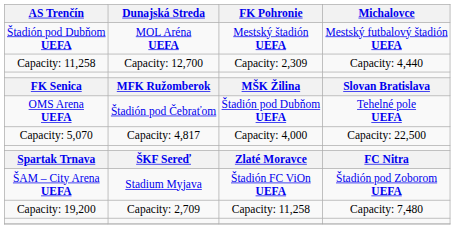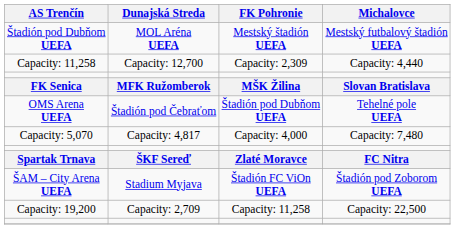 <table class="wikitable" style="text-align:center">
 <tr>
 <th><a href='#'>AS Trenčín</a></th>
 <th><a href='#'>Dunajská Streda</a></th>
 <th><a href='#'>FK Pohronie</a></th>
 <th><a href='#'>Michalovce</a></th>
 </tr>
 <tr>
 <td><a href='#'>Štadión pod Dubňom</a><br><strong><a href='#'>UEFA</a></strong> </td>
 <td><a href='#'>MOL Aréna</a> <br><strong><a href='#'>UEFA</a></strong> </td>
 <td><a href='#'>Mestský štadión</a> <br><strong><a href='#'>UEFA</a></strong> </td>
 <td><a href='#'>Mestský futbalový štadión</a> <br><strong><a href='#'>UEFA</a></strong> </td>
 </tr>
 <tr>
 <td>Capacity: 11,258</td>
 <td>Capacity: 12,700</td>
 <td>Capacity: 2,309</td>
 <td>Capacity: 4,440</td>
 </tr>
 <tr>
 <td></td>
 <td></td>
 <td></td>
 <td></td>
 </tr>
 <tr>
 <th><a href='#'>FK Senica</a></th>
 <th><a href='#'>MFK Ružomberok</a></th>
 <th><a href='#'>MŠK Žilina</a></th>
 <th><a href='#'>Slovan Bratislava</a></th>
 </tr>
 <tr>
 <td><a href='#'>OMS Arena</a><br><strong><a href='#'>UEFA</a></strong> </td>
 <td><a href='#'>Štadión pod Čebraťom</a></td>
 <td><a href='#'>Štadión pod Dubňom</a><br><strong><a href='#'>UEFA</a></strong> </td>
 <td><a href='#'>Tehelné pole</a> <br><strong><a href='#'>UEFA</a></strong> </td>
 </tr>
 <tr>
 <td>Capacity: 5,070</td>
 <td>Capacity: 4,817</td>
 <td>Capacity: 4,000</td>
-<td>Capacity: 22,500</td>
+<td>Capacity: 7,480</td>
 </tr>
 <tr>
 <td></td>
 <td></td>
 <td></td>
 <td></td>
 </tr>
 <tr>
 <th><a href='#'>Spartak Trnava</a></th>
 <th><a href='#'>ŠKF Sereď</a></th>
 <th><a href='#'>Zlaté Moravce</a></th>
 <th><a href='#'>FC Nitra</a></th>
 </tr>
 <tr>
 <td><a href='#'>ŠAM – City Arena</a><br><strong><a href='#'>UEFA</a></strong> </td>
 <td><a href='#'>Stadium Myjava</a></td>
 <td><a href='#'>Štadión FC ViOn</a> <br><strong><a href='#'>UEFA</a></strong> </td>
 <td><a href='#'>Štadión pod Zoborom</a> <br><strong><a href='#'>UEFA</a></strong> </td>
 </tr>
 <tr>
 <td>Capacity: 19,200</td>
 <td>Capacity: 2,709</td>
 <td>Capacity: 11,258</td>
-<td>Capacity: 7,480</td>
+<td>Capacity: 22,500</td>
 </tr>
 <tr>
 <td></td>
 <td></td>
 <td></td>
 <td></td>
 </tr>
 <tr>
 </tr>
 </table>
